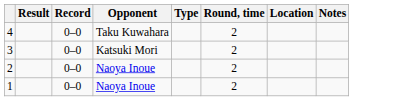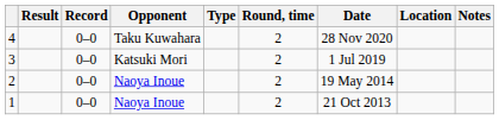 <table class="wikitable" style="text-align:center">
 <tr>
 <th></th>
 <th>Result</th>
 <th>Record</th>
 <th>Opponent</th>
 <th>Type</th>
 <th>Round, time</th>
+<th>Date</th>
 <th>Location</th>
 <th>Notes</th>
 </tr>
 <tr>
 <td>4</td>
 <td></td>
 <td>0–0 </td>
 <td style="text-align:left;">Taku Kuwahara</td>
 <td></td>
 <td>2</td>
+<td>28 Nov 2020</td>
 <td style="text-align:left;"></td>
 <td style="text-align:left;"></td>
 </tr>
 <tr>
 <td>3</td>
 <td></td>
 <td>0–0 </td>
 <td style="text-align:left;">Katsuki Mori</td>
 <td></td>
 <td>2</td>
+<td>1 Jul 2019</td>
 <td style="text-align:left;"></td>
 <td style="text-align:left;"></td>
 </tr>
 <tr>
 <td>2</td>
 <td></td>
 <td>0–0 </td>
 <td style="text-align:left;"><a href='#'>Naoya Inoue</a></td>
 <td></td>
 <td>2</td>
+<td>19 May 2014</td>
 <td style="text-align:left;"></td>
 <td style="text-align:left;"></td>
 </tr>
 <tr>
 <td>1</td>
 <td></td>
 <td>0–0 </td>
 <td style="text-align:left;"><a href='#'>Naoya Inoue</a></td>
 <td></td>
 <td>2</td>
+<td>21 Oct 2013</td>
 <td style="text-align:left;"></td>
 <td style="text-align:left;"></td>
 </tr>
 </table>
